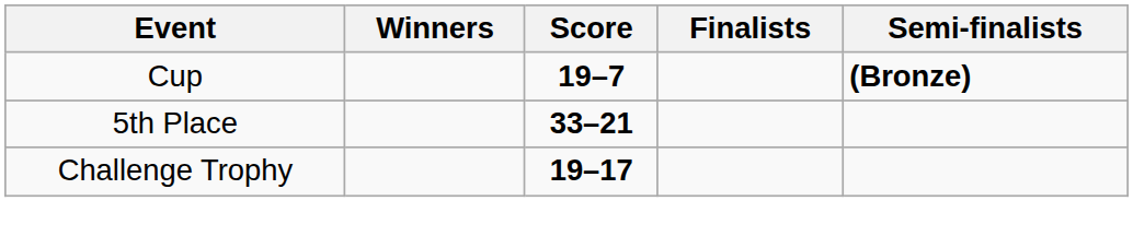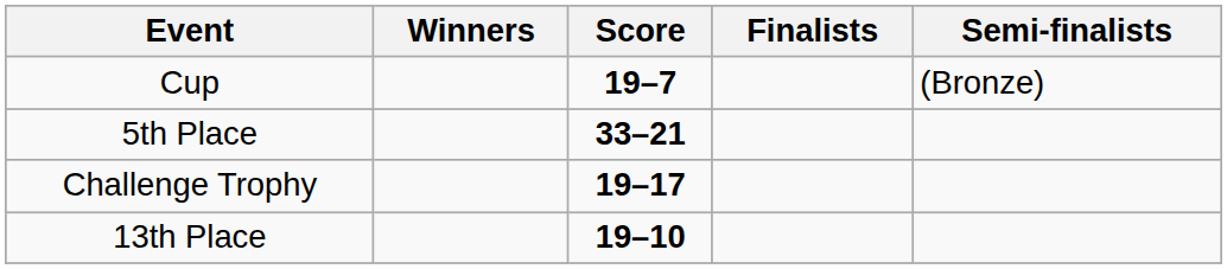 <table class="wikitable" width=600 style="text-align: center">
 <tr>
 <th>Event</th>
 <th>Winners</th>
 <th>Score</th>
 <th>Finalists</th>
 <th>Semi-finalists</th>
 </tr>
 <tr>
 <td>Cup</td>
 <td align=left><strong></strong></td>
 <td><strong>19–7</strong></td>
 <td align=left></td>
-<td align=left><strong> (Bronze)<br></strong></td>
+<td align=left> (Bronze)<br></td>
 </tr>
 <tr>
 <td>5th Place</td>
 <td align=left><strong></strong></td>
 <td><strong>33–21</strong></td>
 <td align=left></td>
 <td align=left><br></td>
 </tr>
 <tr>
 <td>Challenge Trophy</td>
 <td align=left><strong></strong></td>
 <td><strong>19–17</strong></td>
 <td align=left></td>
 <td align=left><br></td>
 </tr>
+<tr>
+<td>13th Place</td>
+<td align=left><strong></strong></td>
+<td><strong>19–10</strong></td>
+<td align=left></td>
+<td align=left><br></td>
+</tr>
 </table>
